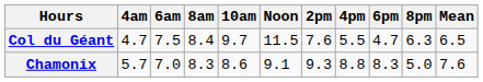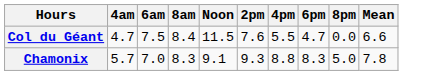 <table class="wikitable">
 <tr>
 <th>Hours</th>
 <th>4am</th>
 <th>6am</th>
 <th>8am</th>
-<th>10am</th>
 <th>Noon</th>
 <th>2pm</th>
 <th>4pm</th>
 <th>6pm</th>
 <th>8pm</th>
 <th>Mean</th>
 </tr>
 <tr>
 <th><a href='#'>Col du Géant</a></th>
 <td>4.7</td>
 <td>7.5</td>
 <td>8.4</td>
-<td>9.7</td>
 <td>11.5</td>
 <td>7.6</td>
 <td>5.5</td>
 <td>4.7</td>
-<td>6.3</td>
-<td>6.5</td>
+<td>0.0</td>
+<td>6.6</td>
 </tr>
 <tr>
 <th><a href='#'>Chamonix</a></th>
 <td>5.7</td>
 <td>7.0</td>
 <td>8.3</td>
-<td>8.6</td>
 <td>9.1</td>
 <td>9.3</td>
 <td>8.8</td>
 <td>8.3</td>
 <td>5.0</td>
-<td>7.6</td>
+<td>7.8</td>
 </tr>
 </table>
